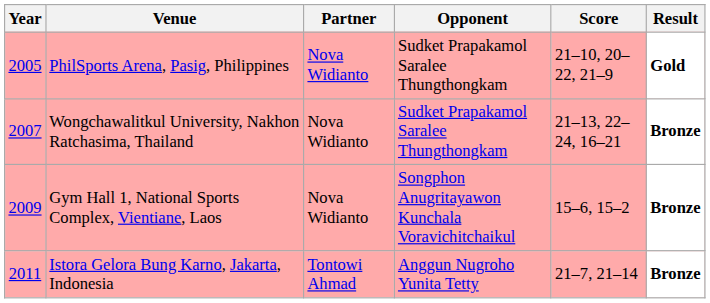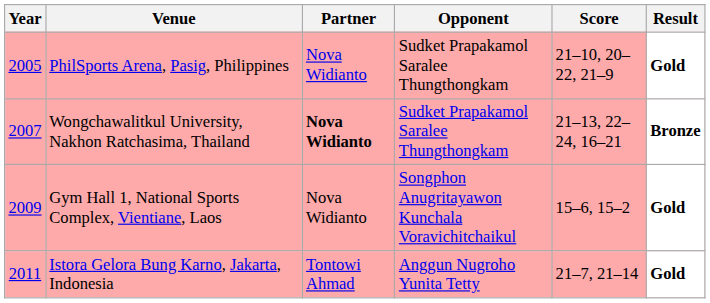 <table class="sortable wikitable" style="font-size: 90%">
 <tr>
 <th>Year</th>
 <th>Venue</th>
 <th>Partner</th>
 <th>Opponent</th>
 <th>Score</th>
 <th>Result</th>
 </tr>
 <tr style="background:#FFAAAA">
 <td align="center"><a href='#'>2005</a></td>
 <td align="left"><a href='#'>PhilSports Arena</a>, <a href='#'>Pasig</a>, Philippines</td>
 <td align="left"> <a href='#'>Nova Widianto</a></td>
 <td align="left"> Sudket Prapakamol <br>  Saralee Thungthongkam</td>
 <td align="left">21–10, 20–22, 21–9</td>
 <td style="text-align:left; background:white"> <strong>Gold</strong></td>
 </tr>
 <tr style="background:#FFAAAA">
 <td align="center"><a href='#'>2007</a></td>
 <td align="left">Wongchawalitkul University, Nakhon Ratchasima, Thailand</td>
-<td align="left"> Nova Widianto</td>
+<td align="left"><strong> Nova Widianto</strong></td>
 <td align="left"> <a href='#'>Sudket Prapakamol</a> <br>  <a href='#'>Saralee Thungthongkam</a></td>
 <td align="left">21–13, 22–24, 16–21</td>
 <td style="text-align:left; background:white"> <strong>Bronze</strong></td>
 </tr>
 <tr style="background:#FFAAAA">
 <td align="center"><a href='#'>2009</a></td>
 <td align="left">Gym Hall 1, National Sports Complex, <a href='#'>Vientiane</a>, Laos</td>
 <td align="left"> Nova Widianto</td>
 <td align="left"> <a href='#'>Songphon Anugritayawon</a> <br>  <a href='#'>Kunchala Voravichitchaikul</a></td>
 <td align="left">15–6, 15–2</td>
-<td style="text-align:left; background:white"> <strong>Bronze</strong></td>
+<td style="text-align:left; background:white"> <strong>Gold</strong></td>
 </tr>
 <tr style="background:#FFAAAA">
 <td align="center"><a href='#'>2011</a></td>
 <td align="left"><a href='#'>Istora Gelora Bung Karno</a>, <a href='#'>Jakarta</a>, Indonesia</td>
 <td align="left"> <a href='#'>Tontowi Ahmad</a></td>
 <td align="left"> <a href='#'>Anggun Nugroho</a> <br>  <a href='#'>Yunita Tetty</a></td>
 <td align="left">21–7, 21–14</td>
-<td style="text-align:left; background:white"> <strong>Bronze</strong></td>
+<td style="text-align:left; background:white"> <strong>Gold</strong></td>
 </tr>
 </table>
